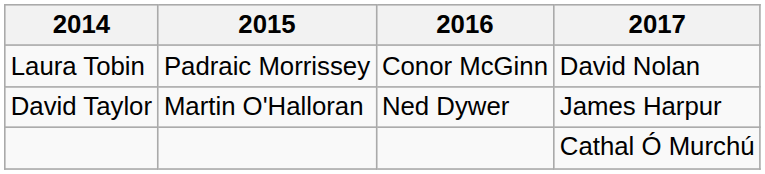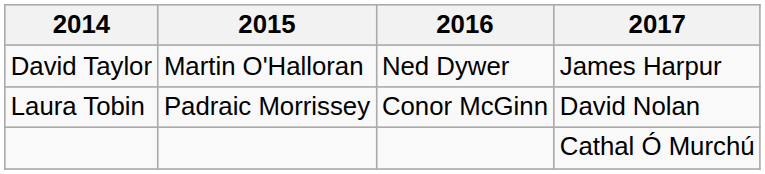 <table class="wikitable">
 <tr>
 <th>2014</th>
 <th>2015</th>
 <th>2016</th>
 <th>2017</th>
 </tr>
 <tr>
+<td>David Taylor</td>
+<td>Martin O'Halloran</td>
+<td>Ned Dywer</td>
+<td>James Harpur</td>
+</tr>
+<tr>
 <td>Laura Tobin</td>
 <td>Padraic Morrissey</td>
 <td>Conor McGinn</td>
 <td>David Nolan</td>
-</tr>
-<tr>
-<td>David Taylor</td>
-<td>Martin O'Halloran</td>
-<td>Ned Dywer</td>
-<td>James Harpur</td>
 </tr>
 <tr>
 <td></td>
 <td></td>
 <td></td>
 <td>Cathal Ó Murchú</td>
 </tr>
 </table>
